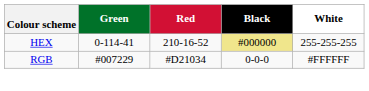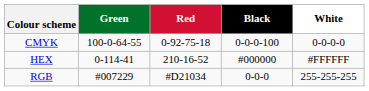 <table class=wikitable width=60% style="text-align:center;">
 <tr>
 <th><br>Colour scheme</th>
 <th style="background:#007229; width:100px; color:white;">Green</th>
 <th style="background:#D21034; width:100px; color:white;">Red</th>
 <th style="background:#000000; width:100px; color:white;">Black</th>
 <th style="background:#FFFFFF; width:100px; color:black;">White</th>
 </tr>
 <tr>
+<td><a href='#'>CMYK</a></td>
+<td>100-0-64-55</td>
+<td>0-92-75-18</td>
+<td>0-0-0-100</td>
+<td>0-0-0-0</td>
+</tr>
+<tr>
 <td><a href='#'>HEX</a></td>
 <td>0-114-41</td>
 <td>210-16-52</td>
-<td style="background: khaki;">#000000</td>
-<td>255-255-255</td>
+<td>#000000</td>
+<td>#FFFFFF</td>
 </tr>
 <tr>
 <td><a href='#'>RGB</a></td>
 <td>#007229</td>
 <td>#D21034</td>
 <td>0-0-0</td>
-<td>#FFFFFF</td>
+<td>255-255-255</td>
 </tr>
 </table>
